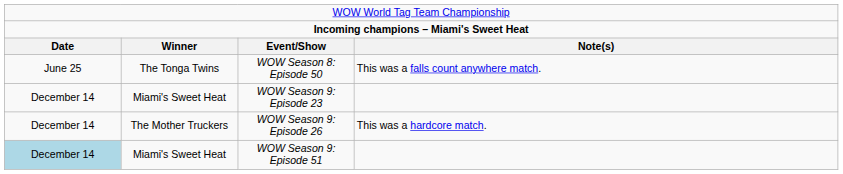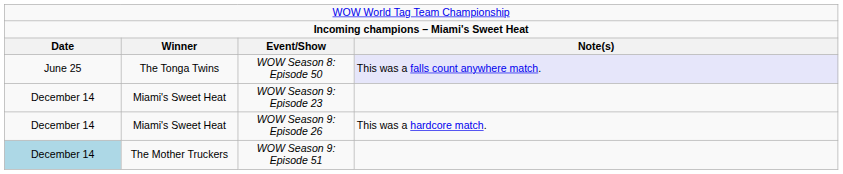 <table class="wikitable" style="text-align:center; width:100%;">
 <tr>
 <td colspan="5" style="text-align: center;"><a href='#'>WOW World Tag Team Championship</a></td>
 </tr>
 <tr>
 <td colspan="5" style="text-align: center;"><strong>Incoming champions – Miami's Sweet Heat </strong></td>
 </tr>
 <tr>
 <th width=14%>Date</th>
 <th width=14%>Winner</th>
 <th width=14%>Event/Show</th>
 <th width=58%>Note(s)</th>
 </tr>
 <tr>
 <td>June 25<br></td>
 <td>The Tonga Twins<br></td>
 <td><em>WOW Season 8: Episode 50</em></td>
-<td align=left>This was a <a href='#'>falls count anywhere match</a>.</td>
+<td align=left style="background: lavender;">This was a <a href='#'>falls count anywhere match</a>.</td>
 </tr>
 <tr>
 <td>December 14<br></td>
 <td>Miami's Sweet Heat<br></td>
 <td><em>WOW Season 9: Episode 23</em></td>
 <td></td>
 </tr>
 <tr>
 <td>December 14<br></td>
-<td>The Mother Truckers<br></td>
+<td>Miami's Sweet Heat<br></td>
 <td><em>WOW Season 9: Episode 26</em></td>
 <td align=left>This was a <a href='#'>hardcore match</a>.</td>
 </tr>
 <tr>
 <td style="background: lightblue;">December 14<br></td>
-<td>Miami's Sweet Heat<br></td>
+<td>The Mother Truckers<br></td>
 <td><em>WOW Season 9: Episode 51</em></td>
 <td></td>
 </tr>
 </table>
